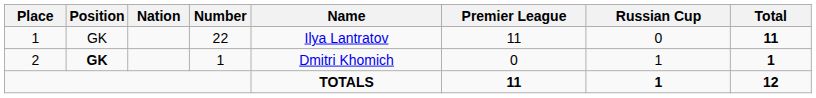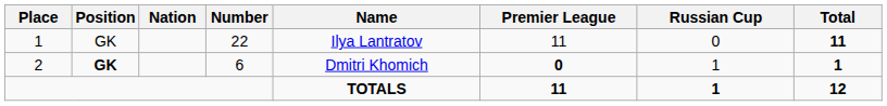 <table class="wikitable" style="font-size: 95%; text-align: center;">
 <tr>
 <th width=60>Place</th>
 <th width=60>Position</th>
 <th width=60>Nation</th>
 <th width=60>Number</th>
 <th width=200>Name</th>
 <th width=150>Premier League</th>
 <th width=150>Russian Cup</th>
 <th width=80><strong>Total</strong></th>
 </tr>
 <tr>
 <td>1</td>
 <td>GK</td>
 <td></td>
 <td>22</td>
 <td><a href='#'>Ilya Lantratov</a></td>
 <td>11</td>
 <td>0</td>
 <td><strong>11</strong></td>
 </tr>
 <tr>
 <td>2</td>
 <td><strong>GK</strong></td>
 <td></td>
-<td>1</td>
+<td>6</td>
 <td><a href='#'>Dmitri Khomich</a></td>
-<td>0</td>
+<td><strong>0</strong></td>
 <td>1</td>
 <td><strong>1</strong></td>
 </tr>
 <tr>
 <td colspan="4"></td>
 <td><strong>TOTALS</strong></td>
 <td><strong>11</strong></td>
 <td><strong>1</strong></td>
 <td><strong>12</strong></td>
 </tr>
 </table>
